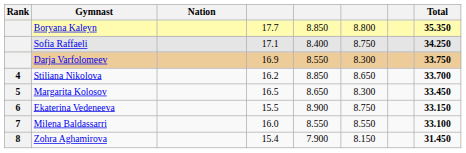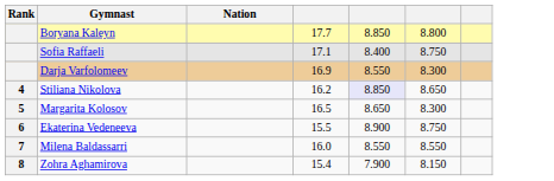 <table class="wikitable sortable" style="text-align:center; font-size:85%">
 <tr>
 <th scope="col" style="width:20px;">Rank</th>
 <th ! scope="col" style="width:170px;">Gymnast</th>
 <th ! scope="col" style="width:120px;">Nation</th>
 <th ! scope="col" style="width:60px;"></th>
 <th ! scope="col" style="width:60px;"></th>
 <th ! scope="col" style="width:60px;"></th>
 <th ! scope="col" style="width:30px;"></th>
-<th ! scope="col" style="width:60px;">Total</th>
 </tr>
 <tr bgcolor=fffcaf>
 <th scope=row></th>
 <td align=left><a href='#'>Boryana Kaleyn</a></td>
 <td style="text-align:left;"></td>
 <td>17.7</td>
 <td>8.850</td>
 <td>8.800</td>
 <td></td>
-<td><strong>35.350</strong></td>
 </tr>
 <tr bgcolor=e5e5e5>
 <th scope=row></th>
 <td align=left><a href='#'>Sofia Raffaeli</a></td>
 <td style="text-align:left;"></td>
 <td>17.1</td>
 <td>8.400</td>
 <td>8.750</td>
 <td></td>
-<td><strong>34.250</strong></td>
 </tr>
 <tr bgcolor=eecc99>
 <th scope=row></th>
 <td align=left><a href='#'>Darja Varfolomeev</a></td>
 <td style="text-align:left;"></td>
 <td>16.9</td>
 <td>8.550</td>
 <td>8.300</td>
 <td></td>
-<td><strong>33.750</strong></td>
 </tr>
 <tr>
 <th scope=row>4</th>
 <td align=left><a href='#'>Stiliana Nikolova</a></td>
 <td style="text-align:left;"></td>
 <td>16.2</td>
-<td>8.850</td>
+<td style="background: lavender;">8.850</td>
 <td>8.650</td>
 <td></td>
-<td><strong>33.700</strong></td>
 </tr>
 <tr>
 <th scope=row>5</th>
 <td align=left><a href='#'>Margarita Kolosov</a></td>
 <td style="text-align:left;"></td>
 <td>16.5</td>
 <td>8.650</td>
 <td>8.300</td>
 <td></td>
-<td><strong>33.450</strong></td>
 </tr>
 <tr>
 <th scope=row>6</th>
 <td align=left><a href='#'>Ekaterina Vedeneeva</a></td>
 <td style="text-align:left;"></td>
 <td>15.5</td>
 <td>8.900</td>
 <td>8.750</td>
 <td></td>
-<td><strong>33.150</strong></td>
 </tr>
 <tr>
 <th scope=row>7</th>
 <td align=left><a href='#'>Milena Baldassarri</a></td>
 <td style="text-align:left;"></td>
 <td>16.0</td>
 <td>8.550</td>
 <td>8.550</td>
 <td></td>
-<td><strong>33.100</strong></td>
 </tr>
 <tr>
 <th scope=row>8</th>
 <td align=left><a href='#'>Zohra Aghamirova</a></td>
 <td style="text-align:left;"></td>
 <td>15.4</td>
 <td>7.900</td>
 <td>8.150</td>
 <td></td>
-<td><strong>31.450</strong></td>
 </tr>
 </table>
